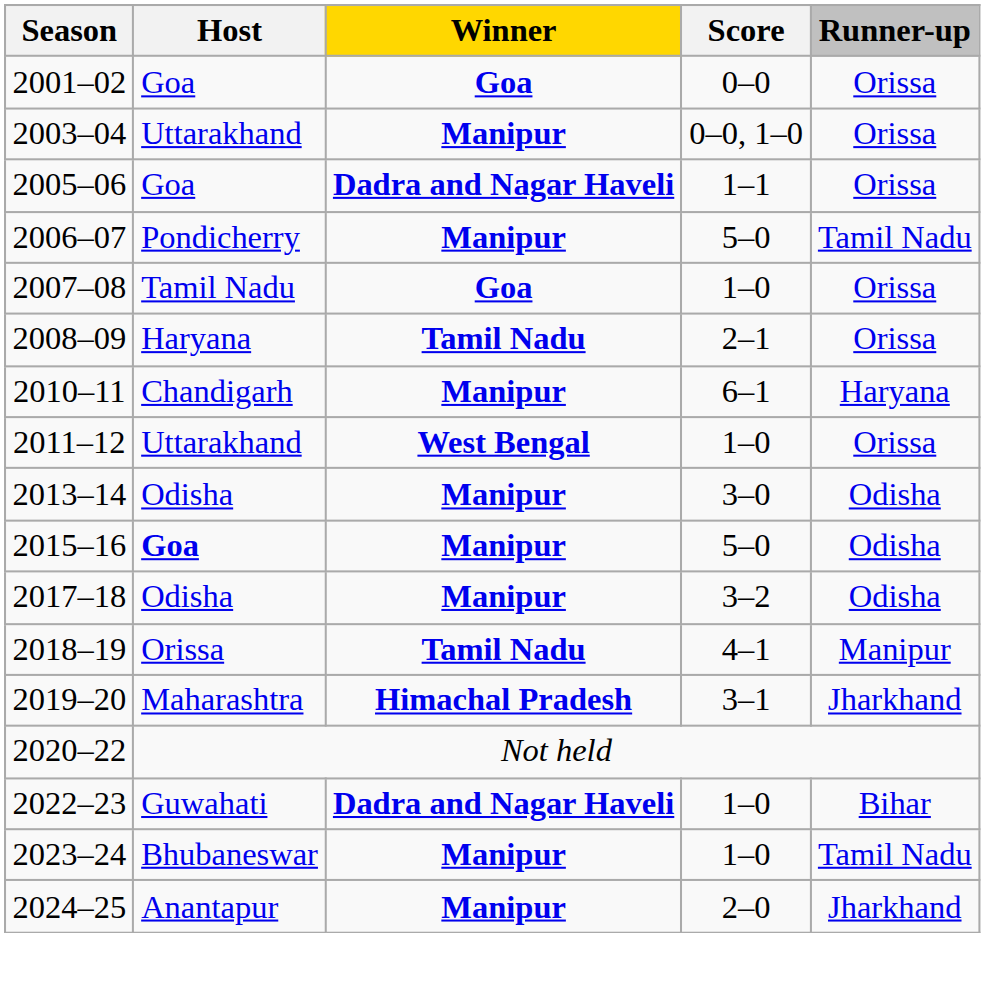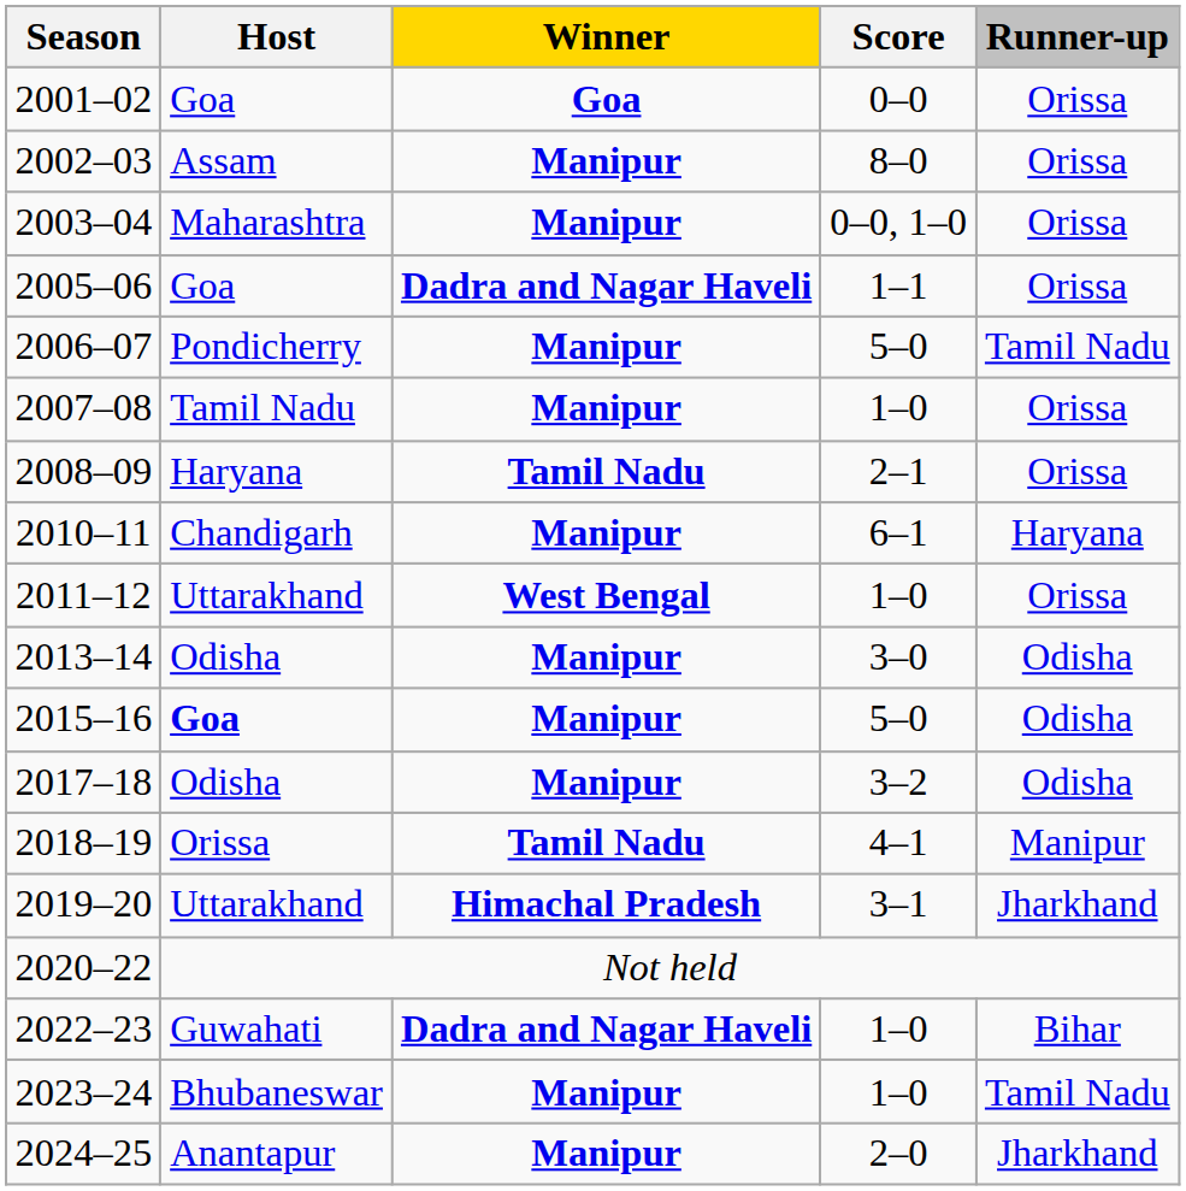 <table class="wikitable sortable" style="text-align:center">
 <tr>
 <th>Season</th>
 <th>Host</th>
 <th style="background:gold">Winner</th>
 <th>Score</th>
 <th style="background:silver">Runner-up</th>
 </tr>
 <tr>
 <td>2001–02</td>
 <td align=left><a href='#'>Goa</a></td>
 <td><strong><a href='#'>Goa</a></strong></td>
 <td>0–0 </td>
 <td><a href='#'>Orissa</a></td>
 </tr>
 <tr>
+<td>2002–03</td>
+<td align=left><a href='#'>Assam</a></td>
+<td><strong><a href='#'>Manipur</a></strong></td>
+<td>8–0</td>
+<td><a href='#'>Orissa</a></td>
+</tr>
+<tr>
 <td>2003–04</td>
-<td align=left><a href='#'>Uttarakhand</a></td>
+<td align=left><a href='#'>Maharashtra</a></td>
 <td><strong><a href='#'>Manipur</a></strong></td>
 <td>0–0, 1–0</td>
 <td><a href='#'>Orissa</a></td>
 </tr>
 <tr>
 <td>2005–06</td>
 <td align=left><a href='#'>Goa</a></td>
 <td><strong><a href='#'>Dadra and Nagar Haveli</a></strong></td>
 <td>1–1 </td>
 <td><a href='#'>Orissa</a></td>
 </tr>
 <tr>
 <td>2006–07</td>
 <td align=left><a href='#'>Pondicherry</a></td>
 <td><strong><a href='#'>Manipur</a></strong></td>
 <td>5–0</td>
 <td><a href='#'>Tamil Nadu</a></td>
 </tr>
 <tr>
 <td>2007–08</td>
 <td align=left><a href='#'>Tamil Nadu</a></td>
-<td><strong><a href='#'>Goa</a></strong></td>
+<td><strong><a href='#'>Manipur</a></strong></td>
 <td>1–0</td>
 <td><a href='#'>Orissa</a></td>
 </tr>
 <tr>
 <td>2008–09</td>
 <td align=left><a href='#'>Haryana</a></td>
 <td><strong><a href='#'>Tamil Nadu</a></strong></td>
 <td>2–1</td>
 <td><a href='#'>Orissa</a></td>
 </tr>
 <tr>
 <td>2010–11</td>
 <td align=left><a href='#'>Chandigarh</a></td>
 <td><strong><a href='#'>Manipur</a></strong></td>
 <td>6–1</td>
 <td><a href='#'>Haryana</a></td>
 </tr>
 <tr>
 <td>2011–12</td>
 <td align=left><a href='#'>Uttarakhand</a></td>
 <td><strong><a href='#'>West Bengal</a></strong></td>
 <td>1–0</td>
 <td><a href='#'>Orissa</a></td>
 </tr>
 <tr>
 <td>2013–14</td>
 <td align=left><a href='#'>Odisha</a></td>
 <td><strong><a href='#'>Manipur</a></strong></td>
 <td>3–0</td>
 <td><a href='#'>Odisha</a></td>
 </tr>
 <tr>
 <td>2015–16</td>
 <td align=left><strong><a href='#'>Goa</a></strong></td>
 <td><strong><a href='#'>Manipur</a></strong></td>
 <td>5–0</td>
 <td><a href='#'>Odisha</a></td>
 </tr>
 <tr>
 <td>2017–18</td>
 <td align=left><a href='#'>Odisha</a></td>
 <td><strong><a href='#'>Manipur</a></strong></td>
 <td>3–2</td>
 <td><a href='#'>Odisha</a></td>
 </tr>
 <tr>
 <td>2018–19</td>
 <td align=left><a href='#'>Orissa</a></td>
 <td><strong><a href='#'>Tamil Nadu</a></strong></td>
 <td>4–1</td>
 <td><a href='#'>Manipur</a></td>
 </tr>
 <tr>
 <td>2019–20</td>
-<td align=left><a href='#'>Maharashtra</a></td>
+<td align=left><a href='#'>Uttarakhand</a></td>
 <td><strong><a href='#'>Himachal Pradesh</a></strong></td>
 <td>3–1</td>
 <td><a href='#'>Jharkhand</a></td>
 </tr>
 <tr>
 <td>2020–22</td>
 <td colspan=4><em>Not held</em></td>
 </tr>
 <tr>
 <td>2022–23</td>
 <td align=left><a href='#'>Guwahati</a></td>
 <td><strong><a href='#'>Dadra and Nagar Haveli</a></strong></td>
 <td>1–0</td>
 <td><a href='#'>Bihar</a></td>
 </tr>
 <tr>
 <td>2023–24</td>
 <td align=left><a href='#'>Bhubaneswar</a></td>
 <td><strong><a href='#'>Manipur</a></strong></td>
 <td>1–0</td>
 <td><a href='#'>Tamil Nadu</a></td>
 </tr>
 <tr>
 <td>2024–25</td>
 <td align=left><a href='#'>Anantapur</a></td>
 <td><strong><a href='#'>Manipur</a></strong></td>
 <td>2–0</td>
 <td><a href='#'>Jharkhand</a></td>
 </tr>
 </table>
